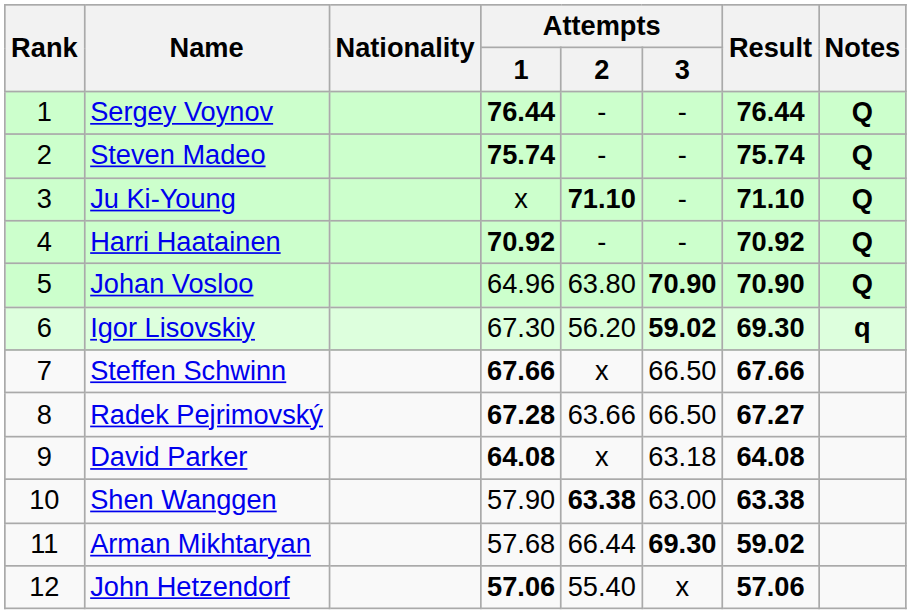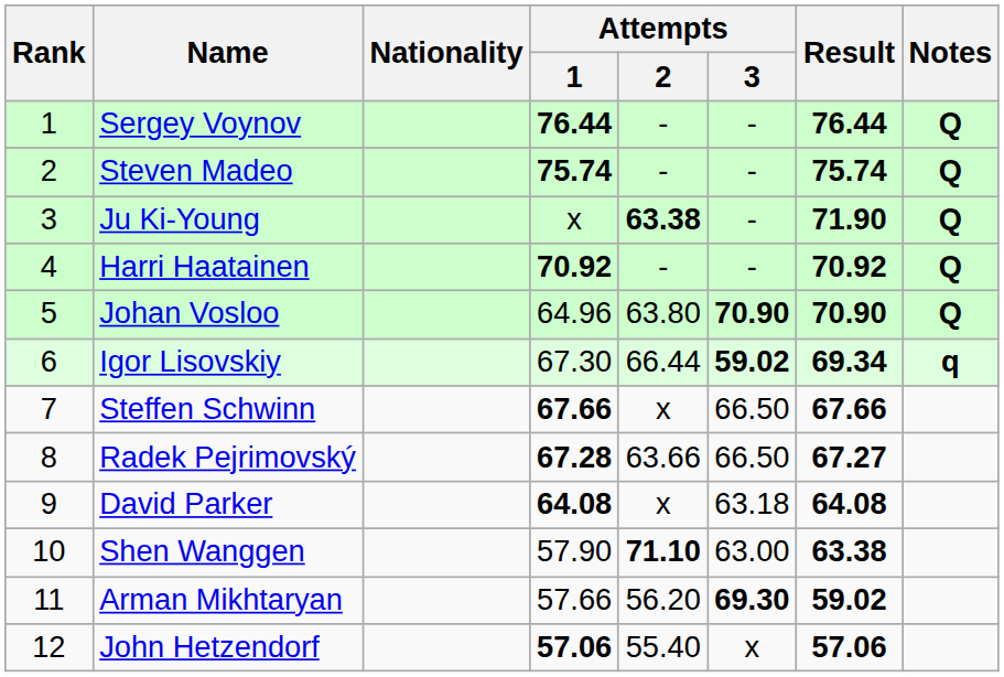 <table class="wikitable sortable" style="text-align:center">
 <tr>
 <th rowspan=2>Rank</th>
 <th rowspan=2>Name</th>
 <th rowspan=2>Nationality</th>
 <th colspan=3>Attempts</th>
 <th rowspan=2>Result</th>
 <th rowspan=2>Notes</th>
 </tr>
 <tr>
 <th>1</th>
 <th>2</th>
 <th>3</th>
 </tr>
 <tr bgcolor=ccffcc>
 <td>1</td>
 <td align=left><a href='#'>Sergey Voynov</a></td>
 <td align=left></td>
 <td><strong>76.44</strong></td>
 <td>-</td>
 <td>-</td>
 <td><strong>76.44</strong></td>
 <td><strong>Q</strong></td>
 </tr>
 <tr bgcolor=ccffcc>
 <td>2</td>
 <td align=left><a href='#'>Steven Madeo</a></td>
 <td align=left></td>
 <td><strong>75.74</strong></td>
 <td>-</td>
 <td>-</td>
 <td><strong>75.74</strong></td>
 <td><strong>Q</strong></td>
 </tr>
 <tr bgcolor=ccffcc>
 <td>3</td>
 <td align=left><a href='#'>Ju Ki-Young</a></td>
 <td align=left></td>
 <td>x</td>
-<td><strong>71.10</strong></td>
+<td><strong>63.38</strong></td>
 <td>-</td>
-<td><strong>71.10</strong></td>
+<td><strong>71.90</strong></td>
 <td><strong>Q</strong></td>
 </tr>
 <tr bgcolor=ccffcc>
 <td>4</td>
 <td align=left><a href='#'>Harri Haatainen</a></td>
 <td align=left></td>
 <td><strong>70.92</strong></td>
 <td>-</td>
 <td>-</td>
 <td><strong>70.92</strong></td>
 <td><strong>Q</strong></td>
 </tr>
 <tr bgcolor=ccffcc>
 <td>5</td>
 <td align=left><a href='#'>Johan Vosloo</a></td>
 <td align=left></td>
 <td>64.96</td>
 <td>63.80</td>
 <td><strong>70.90</strong></td>
 <td><strong>70.90</strong></td>
 <td><strong>Q</strong></td>
 </tr>
 <tr bgcolor=ddffdd>
 <td>6</td>
 <td align=left><a href='#'>Igor Lisovskiy</a></td>
 <td align=left></td>
 <td>67.30</td>
-<td>56.20</td>
+<td>66.44</td>
 <td><strong>59.02</strong></td>
-<td><strong>69.30</strong></td>
+<td><strong>69.34</strong></td>
 <td><strong>q</strong></td>
 </tr>
 <tr>
 <td>7</td>
 <td align=left><a href='#'>Steffen Schwinn</a></td>
 <td align=left></td>
 <td><strong>67.66</strong></td>
 <td>x</td>
 <td>66.50</td>
 <td><strong>67.66</strong></td>
 <td></td>
 </tr>
 <tr>
 <td>8</td>
 <td align=left><a href='#'>Radek Pejrimovský</a></td>
 <td align=left></td>
 <td><strong>67.28</strong></td>
 <td>63.66</td>
 <td>66.50</td>
 <td><strong>67.27</strong></td>
 <td></td>
 </tr>
 <tr>
 <td>9</td>
 <td align=left><a href='#'>David Parker</a></td>
 <td align=left></td>
 <td><strong>64.08</strong></td>
 <td>x</td>
 <td>63.18</td>
 <td><strong>64.08</strong></td>
 <td></td>
 </tr>
 <tr>
 <td>10</td>
 <td align=left><a href='#'>Shen Wanggen</a></td>
 <td align=left></td>
 <td>57.90</td>
-<td><strong>63.38</strong></td>
+<td><strong>71.10</strong></td>
 <td>63.00</td>
 <td><strong>63.38</strong></td>
 <td></td>
 </tr>
 <tr>
 <td>11</td>
 <td align=left><a href='#'>Arman Mikhtaryan</a></td>
 <td align=left></td>
-<td>57.68</td>
-<td>66.44</td>
+<td>57.66</td>
+<td>56.20</td>
 <td><strong>69.30</strong></td>
 <td><strong>59.02</strong></td>
 <td></td>
 </tr>
 <tr>
 <td>12</td>
 <td align=left><a href='#'>John Hetzendorf</a></td>
 <td align=left></td>
 <td><strong>57.06</strong></td>
 <td>55.40</td>
 <td>x</td>
 <td><strong>57.06</strong></td>
 <td></td>
 </tr>
 </table>
